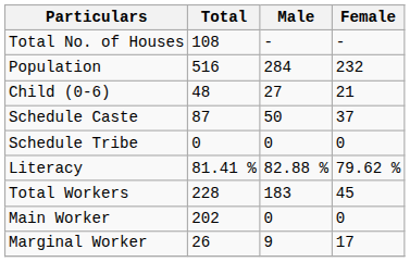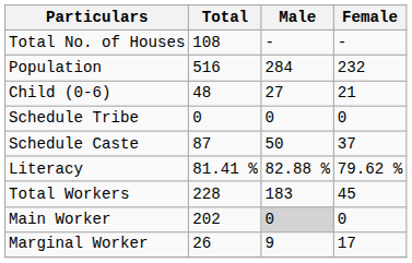 <table class="wikitable sortable">
 <tr>
 <th>Particulars</th>
 <th>Total</th>
 <th>Male</th>
 <th>Female</th>
 </tr>
 <tr>
 <td>Total No. of Houses</td>
 <td>108</td>
 <td>-</td>
 <td>-</td>
 </tr>
 <tr>
 <td>Population</td>
 <td>516</td>
 <td>284</td>
 <td>232</td>
 </tr>
 <tr>
 <td>Child (0-6)</td>
 <td>48</td>
 <td>27</td>
 <td>21</td>
 </tr>
 <tr>
+<td>Schedule Tribe</td>
+<td>0</td>
+<td>0</td>
+<td>0</td>
+</tr>
+<tr>
 <td>Schedule Caste</td>
 <td>87</td>
 <td>50</td>
 <td>37</td>
-</tr>
-<tr>
-<td>Schedule Tribe</td>
-<td>0</td>
-<td>0</td>
-<td>0</td>
 </tr>
 <tr>
 <td>Literacy</td>
 <td>81.41 %</td>
 <td>82.88 %</td>
 <td>79.62 %</td>
 </tr>
 <tr>
 <td>Total Workers</td>
 <td>228</td>
 <td>183</td>
 <td>45</td>
 </tr>
 <tr>
 <td>Main Worker</td>
 <td>202</td>
-<td>0</td>
+<td style="background: lightgrey;">0</td>
 <td>0</td>
 </tr>
 <tr>
 <td>Marginal Worker</td>
 <td>26</td>
 <td>9</td>
 <td>17</td>
 </tr>
 <tr>
 </tr>
 </table>
